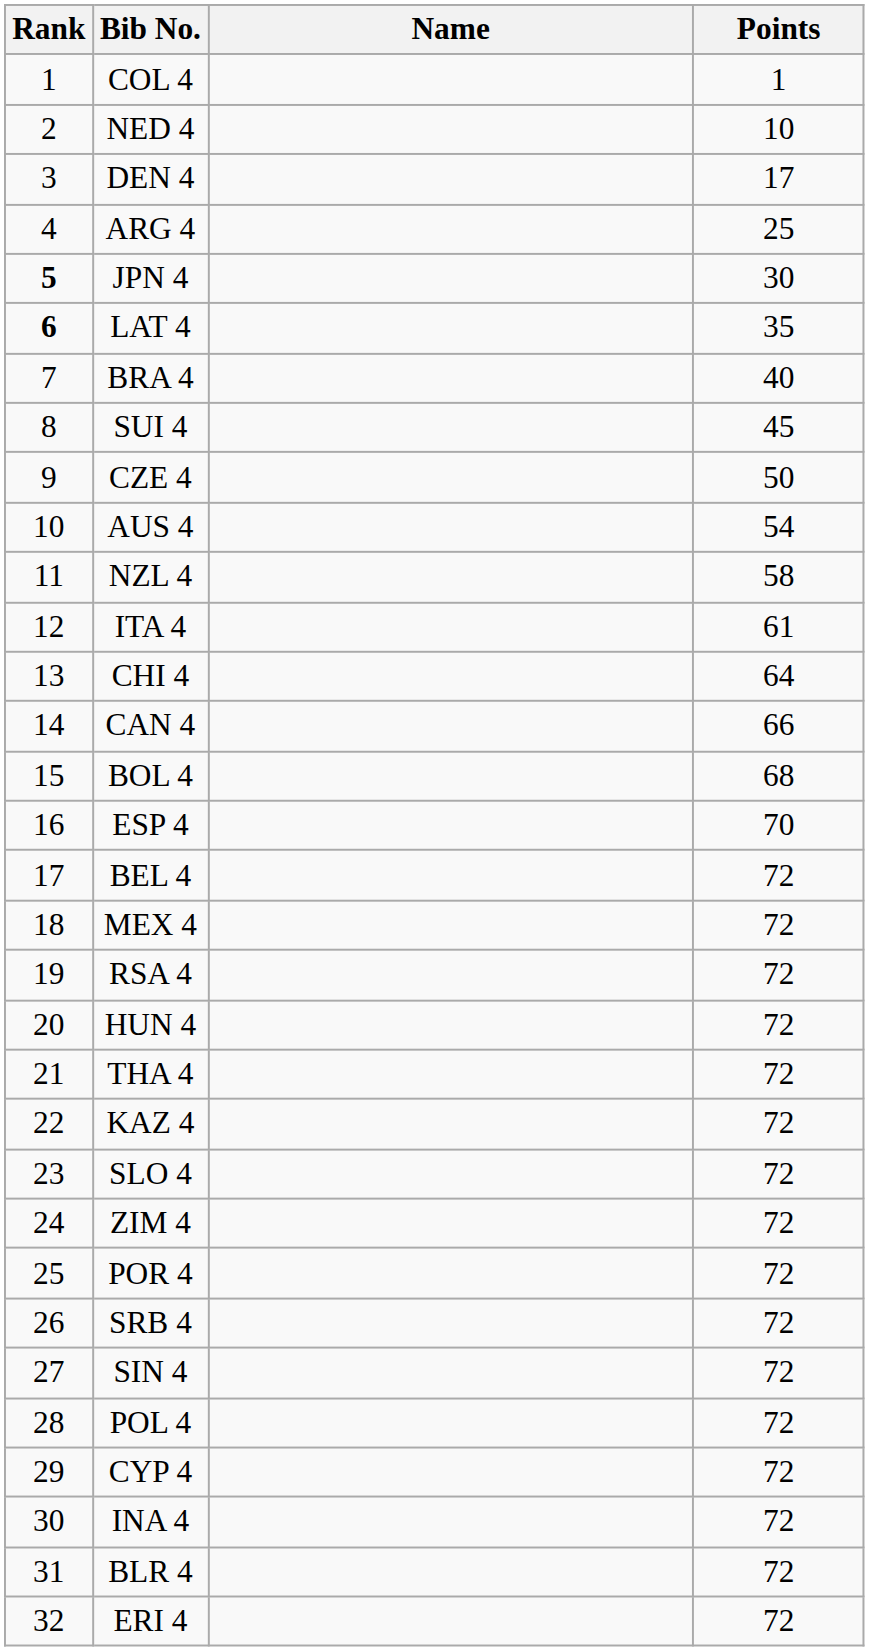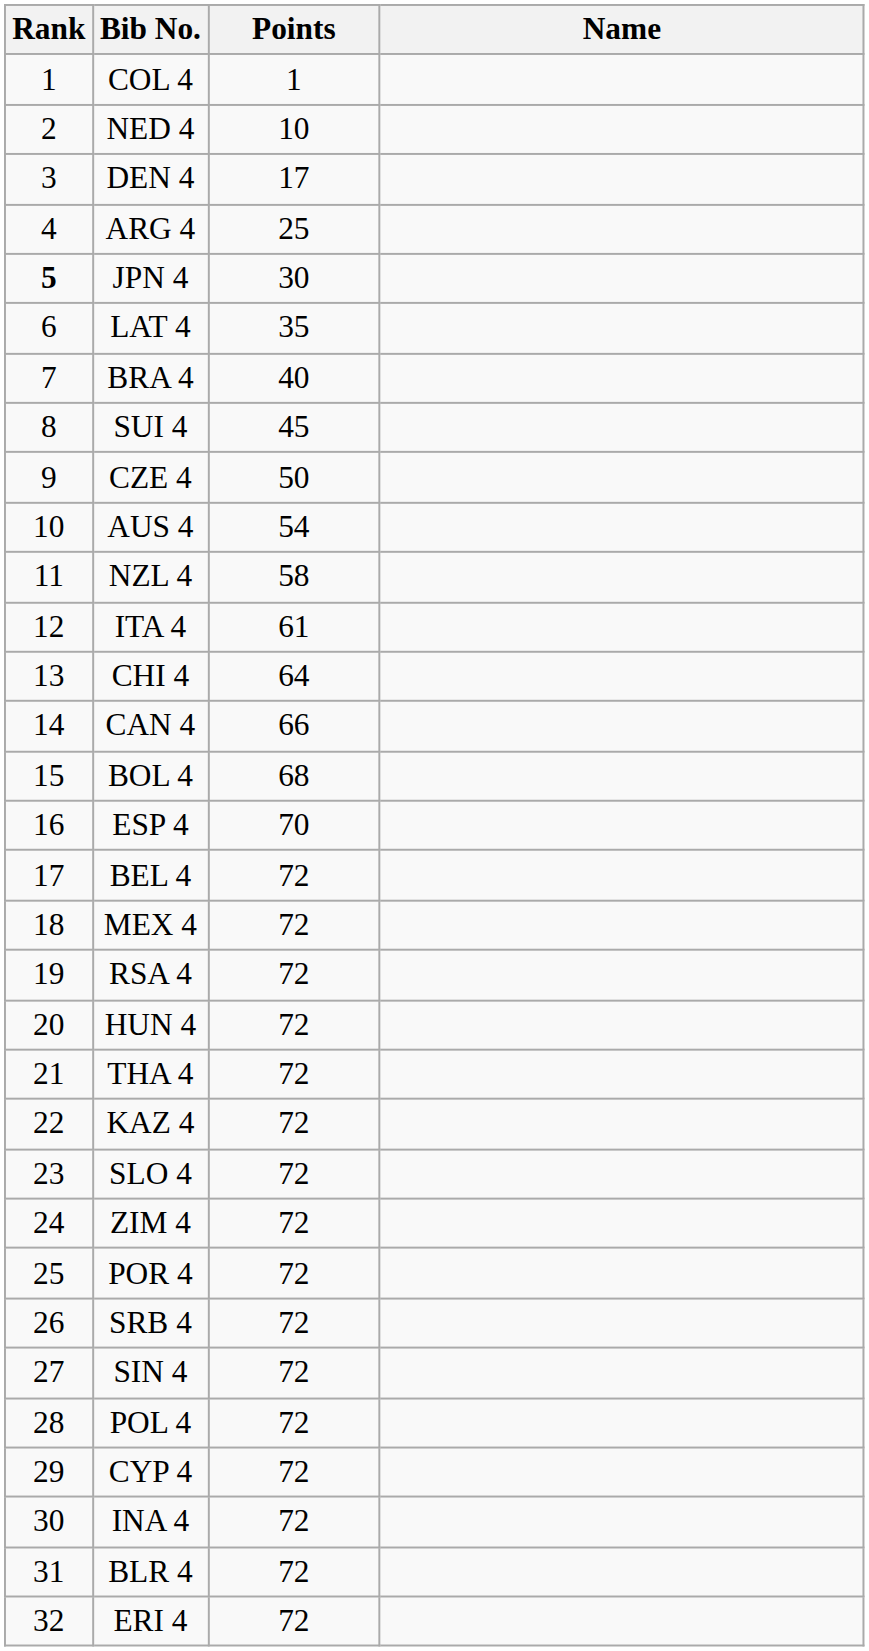 <table class="wikitable" style="text-align:center;">
 <tr>
 <th>Rank</th>
 <th>Bib No.</th>
+<th style="width:5em">Points</th>
 <th style="width:15em">Name</th>
-<th style="width:5em">Points</th>
 </tr>
 <tr>
 <td>1</td>
 <td>COL 4</td>
+<td>1</td>
 <td align=left></td>
-<td>1</td>
 </tr>
 <tr>
 <td>2</td>
 <td>NED 4</td>
+<td>10</td>
 <td align=left></td>
-<td>10</td>
 </tr>
 <tr>
 <td>3</td>
 <td>DEN 4</td>
+<td>17</td>
 <td align=left></td>
-<td>17</td>
 </tr>
 <tr>
 <td>4</td>
 <td>ARG 4</td>
+<td>25</td>
 <td align=left></td>
-<td>25</td>
 </tr>
 <tr>
 <td><strong>5</strong></td>
 <td>JPN 4</td>
+<td>30</td>
 <td align=left></td>
-<td>30</td>
 </tr>
 <tr>
-<td><strong>6</strong></td>
+<td>6</td>
 <td>LAT 4</td>
+<td>35</td>
 <td align=left></td>
-<td>35</td>
 </tr>
 <tr>
 <td>7</td>
 <td>BRA 4</td>
+<td>40</td>
 <td align=left></td>
-<td>40</td>
 </tr>
 <tr>
 <td>8</td>
 <td>SUI 4</td>
+<td>45</td>
 <td align=left></td>
-<td>45</td>
 </tr>
 <tr>
 <td>9</td>
 <td>CZE 4</td>
+<td>50</td>
 <td align=left></td>
-<td>50</td>
 </tr>
 <tr>
 <td>10</td>
 <td>AUS 4</td>
+<td>54</td>
 <td align=left></td>
-<td>54</td>
 </tr>
 <tr>
 <td>11</td>
 <td>NZL 4</td>
+<td>58</td>
 <td align=left></td>
-<td>58</td>
 </tr>
 <tr>
 <td>12</td>
 <td>ITA 4</td>
+<td>61</td>
 <td align=left></td>
-<td>61</td>
 </tr>
 <tr>
 <td>13</td>
 <td>CHI 4</td>
+<td>64</td>
 <td align=left></td>
-<td>64</td>
 </tr>
 <tr>
 <td>14</td>
 <td>CAN 4</td>
+<td>66</td>
 <td align=left></td>
-<td>66</td>
 </tr>
 <tr>
 <td>15</td>
 <td>BOL 4</td>
+<td>68</td>
 <td align=left></td>
-<td>68</td>
 </tr>
 <tr>
 <td>16</td>
 <td>ESP 4</td>
+<td>70</td>
 <td align=left></td>
-<td>70</td>
 </tr>
 <tr>
 <td>17</td>
 <td>BEL 4</td>
+<td>72</td>
 <td align=left></td>
-<td>72</td>
 </tr>
 <tr>
 <td>18</td>
 <td>MEX 4</td>
+<td>72</td>
 <td align=left></td>
-<td>72</td>
 </tr>
 <tr>
 <td>19</td>
 <td>RSA 4</td>
+<td>72</td>
 <td align=left></td>
-<td>72</td>
 </tr>
 <tr>
 <td>20</td>
 <td>HUN 4</td>
+<td>72</td>
 <td align=left></td>
-<td>72</td>
 </tr>
 <tr>
 <td>21</td>
 <td>THA 4</td>
+<td>72</td>
 <td align=left></td>
-<td>72</td>
 </tr>
 <tr>
 <td>22</td>
 <td>KAZ 4</td>
+<td>72</td>
 <td align=left></td>
-<td>72</td>
 </tr>
 <tr>
 <td>23</td>
 <td>SLO 4</td>
+<td>72</td>
 <td align=left></td>
-<td>72</td>
 </tr>
 <tr>
 <td>24</td>
 <td>ZIM 4</td>
+<td>72</td>
 <td align=left></td>
-<td>72</td>
 </tr>
 <tr>
 <td>25</td>
 <td>POR 4</td>
+<td>72</td>
 <td align=left></td>
-<td>72</td>
 </tr>
 <tr>
 <td>26</td>
 <td>SRB 4</td>
+<td>72</td>
 <td align=left></td>
-<td>72</td>
 </tr>
 <tr>
 <td>27</td>
 <td>SIN 4</td>
+<td>72</td>
 <td align=left></td>
-<td>72</td>
 </tr>
 <tr>
 <td>28</td>
 <td>POL 4</td>
+<td>72</td>
 <td align=left></td>
-<td>72</td>
 </tr>
 <tr>
 <td>29</td>
 <td>CYP 4</td>
+<td>72</td>
 <td align=left></td>
-<td>72</td>
 </tr>
 <tr>
 <td>30</td>
 <td>INA 4</td>
+<td>72</td>
 <td align=left></td>
-<td>72</td>
 </tr>
 <tr>
 <td>31</td>
 <td>BLR 4</td>
+<td>72</td>
 <td align=left></td>
-<td>72</td>
 </tr>
 <tr>
 <td>32</td>
 <td>ERI 4</td>
+<td>72</td>
 <td align=left></td>
-<td>72</td>
 </tr>
 </table>
